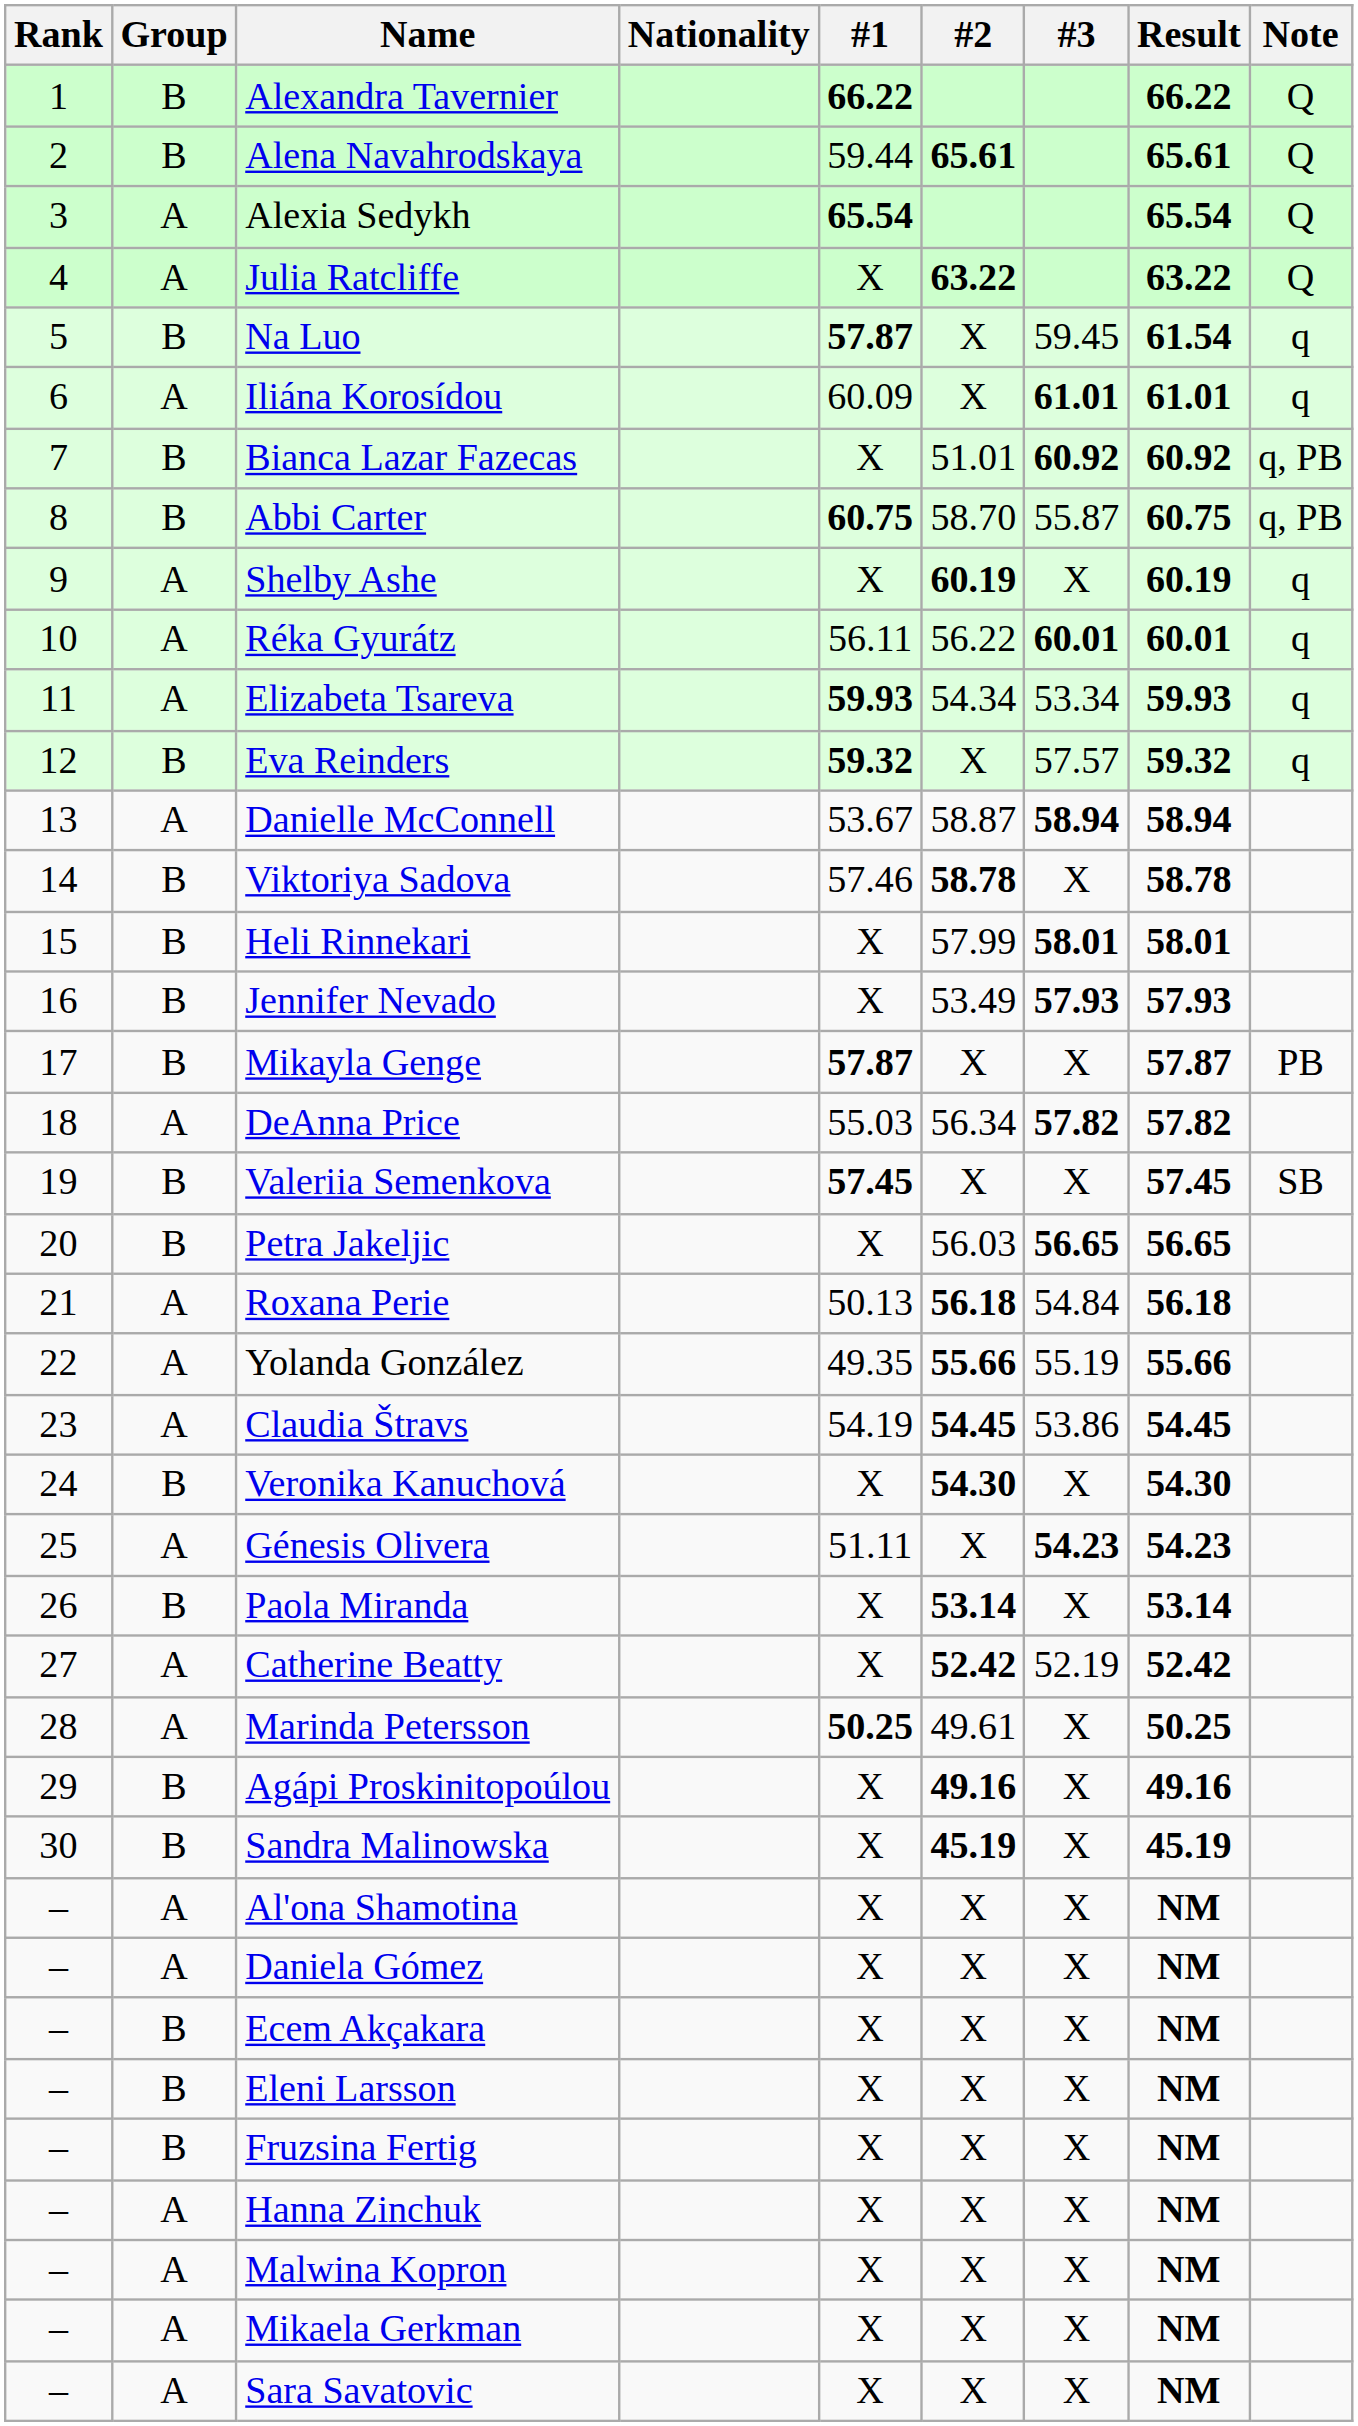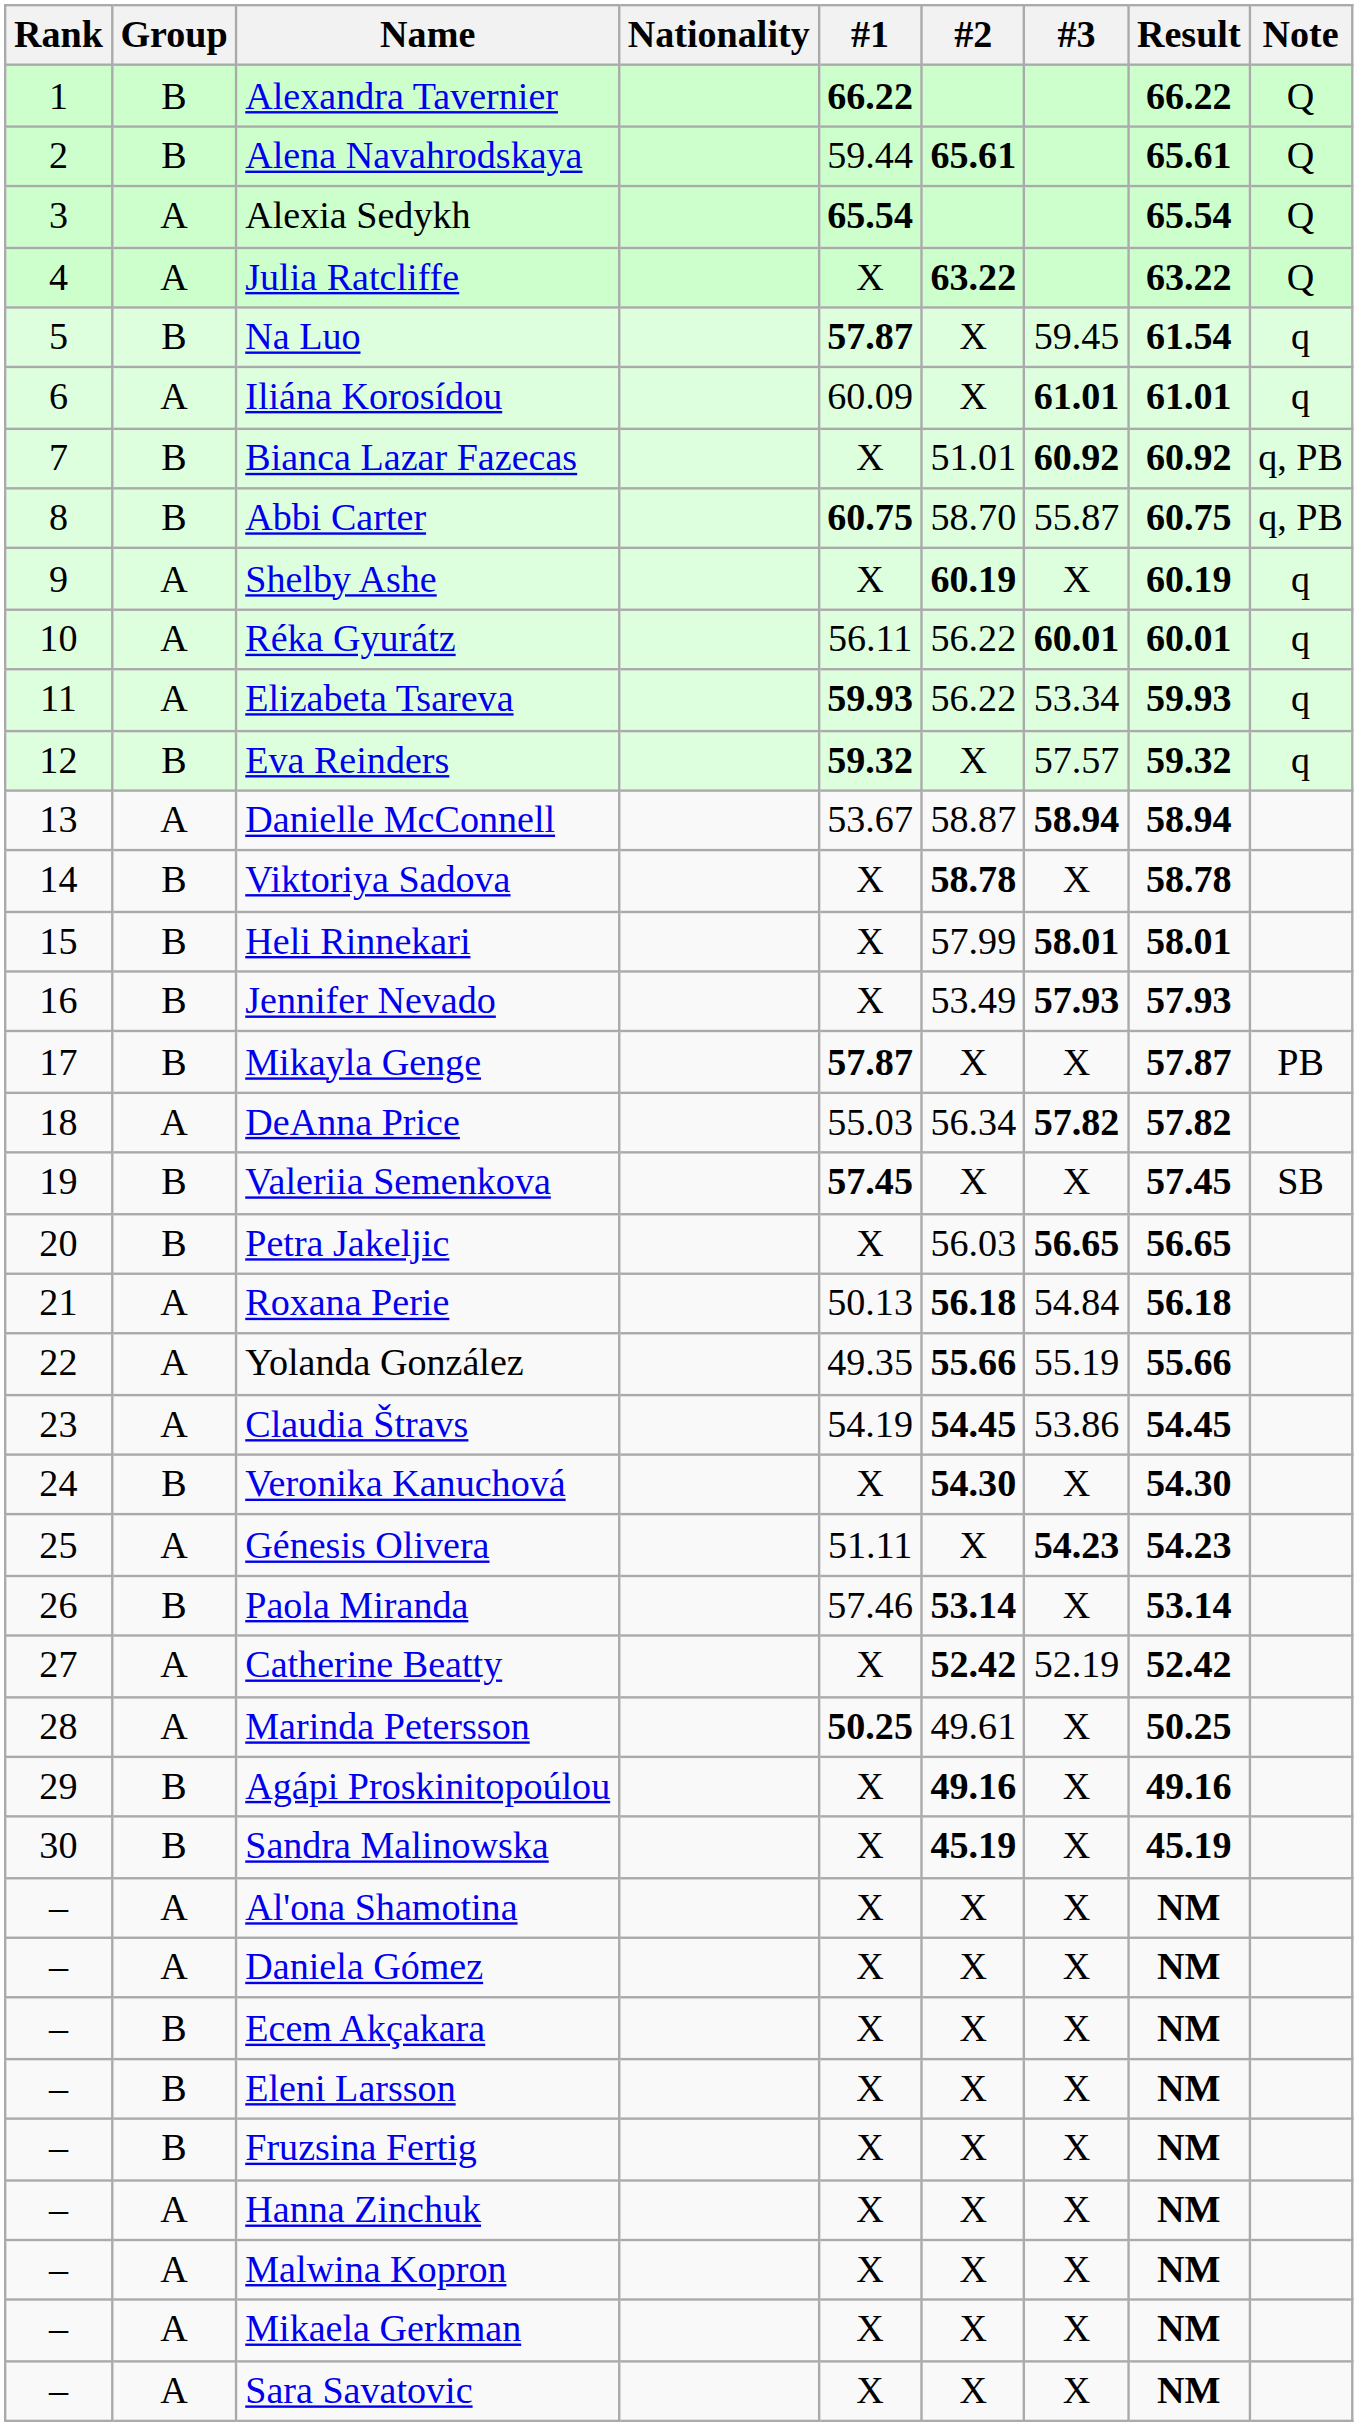 <table class="wikitable sortable" style="text-align:center">
 <tr>
 <th>Rank</th>
 <th>Group</th>
 <th>Name</th>
 <th>Nationality</th>
 <th>#1</th>
 <th>#2</th>
 <th>#3</th>
 <th>Result</th>
 <th>Note</th>
 </tr>
 <tr bgcolor=ccffcc>
 <td>1</td>
 <td>B</td>
 <td align=left><a href='#'>Alexandra Tavernier</a></td>
 <td align=left></td>
 <td><strong>66.22</strong></td>
 <td></td>
 <td></td>
 <td><strong>66.22</strong></td>
 <td>Q</td>
 </tr>
 <tr bgcolor=ccffcc>
 <td>2</td>
 <td>B</td>
 <td align=left><a href='#'>Alena Navahrodskaya</a></td>
 <td align=left></td>
 <td>59.44</td>
 <td><strong>65.61</strong></td>
 <td></td>
 <td><strong>65.61</strong></td>
 <td>Q</td>
 </tr>
 <tr bgcolor=ccffcc>
 <td>3</td>
 <td>A</td>
 <td align=left>Alexia Sedykh</td>
 <td align=left></td>
 <td><strong>65.54</strong></td>
 <td></td>
 <td></td>
 <td><strong>65.54</strong></td>
 <td>Q</td>
 </tr>
 <tr bgcolor=ccffcc>
 <td>4</td>
 <td>A</td>
 <td align=left><a href='#'>Julia Ratcliffe</a></td>
 <td align=left></td>
 <td>X</td>
 <td><strong>63.22</strong></td>
 <td></td>
 <td><strong>63.22</strong></td>
 <td>Q</td>
 </tr>
 <tr bgcolor=ddffdd>
 <td>5</td>
 <td>B</td>
 <td align=left><a href='#'>Na Luo</a></td>
 <td align=left></td>
 <td><strong>57.87</strong></td>
 <td>X</td>
 <td>59.45</td>
 <td><strong>61.54</strong></td>
 <td>q</td>
 </tr>
 <tr bgcolor=ddffdd>
 <td>6</td>
 <td>A</td>
 <td align=left><a href='#'>Iliána Korosídou</a></td>
 <td align=left></td>
 <td>60.09</td>
 <td>X</td>
 <td><strong>61.01</strong></td>
 <td><strong>61.01</strong></td>
 <td>q</td>
 </tr>
 <tr bgcolor=ddffdd>
 <td>7</td>
 <td>B</td>
 <td align=left><a href='#'>Bianca Lazar Fazecas</a></td>
 <td align=left></td>
 <td>X</td>
 <td>51.01</td>
 <td><strong>60.92</strong></td>
 <td><strong>60.92</strong></td>
 <td>q, PB</td>
 </tr>
 <tr bgcolor=ddffdd>
 <td>8</td>
 <td>B</td>
 <td align=left><a href='#'>Abbi Carter</a></td>
 <td align=left></td>
 <td><strong>60.75</strong></td>
 <td>58.70</td>
 <td>55.87</td>
 <td><strong>60.75</strong></td>
 <td>q, PB</td>
 </tr>
 <tr bgcolor=ddffdd>
 <td>9</td>
 <td>A</td>
 <td align=left><a href='#'>Shelby Ashe</a></td>
 <td align=left></td>
 <td>X</td>
 <td><strong>60.19</strong></td>
 <td>X</td>
 <td><strong>60.19</strong></td>
 <td>q</td>
 </tr>
 <tr bgcolor=ddffdd>
 <td>10</td>
 <td>A</td>
 <td align=left><a href='#'>Réka Gyurátz</a></td>
 <td align=left></td>
 <td>56.11</td>
 <td>56.22</td>
 <td><strong>60.01</strong></td>
 <td><strong>60.01</strong></td>
 <td>q</td>
 </tr>
 <tr bgcolor=ddffdd>
 <td>11</td>
 <td>A</td>
 <td align=left><a href='#'>Elizabeta Tsareva</a></td>
 <td align=left></td>
 <td><strong>59.93</strong></td>
-<td>54.34</td>
+<td>56.22</td>
 <td>53.34</td>
 <td><strong>59.93</strong></td>
 <td>q</td>
 </tr>
 <tr bgcolor=ddffdd>
 <td>12</td>
 <td>B</td>
 <td align=left><a href='#'>Eva Reinders</a></td>
 <td align=left></td>
 <td><strong>59.32</strong></td>
 <td>X</td>
 <td>57.57</td>
 <td><strong>59.32</strong></td>
 <td>q</td>
 </tr>
 <tr>
 <td>13</td>
 <td>A</td>
 <td align=left><a href='#'>Danielle McConnell</a></td>
 <td align=left></td>
 <td>53.67</td>
 <td>58.87</td>
 <td><strong>58.94</strong></td>
 <td><strong>58.94</strong></td>
 <td></td>
 </tr>
 <tr>
 <td>14</td>
 <td>B</td>
 <td align=left><a href='#'>Viktoriya Sadova</a></td>
 <td align=left></td>
-<td>57.46</td>
+<td>X</td>
 <td><strong>58.78</strong></td>
 <td>X</td>
 <td><strong>58.78</strong></td>
 <td></td>
 </tr>
 <tr>
 <td>15</td>
 <td>B</td>
 <td align=left><a href='#'>Heli Rinnekari</a></td>
 <td align=left></td>
 <td>X</td>
 <td>57.99</td>
 <td><strong>58.01</strong></td>
 <td><strong>58.01</strong></td>
 <td></td>
 </tr>
 <tr>
 <td>16</td>
 <td>B</td>
 <td align=left><a href='#'>Jennifer Nevado</a></td>
 <td align=left></td>
 <td>X</td>
 <td>53.49</td>
 <td><strong>57.93</strong></td>
 <td><strong>57.93</strong></td>
 <td></td>
 </tr>
 <tr>
 <td>17</td>
 <td>B</td>
 <td align=left><a href='#'>Mikayla Genge</a></td>
 <td align=left></td>
 <td><strong>57.87</strong></td>
 <td>X</td>
 <td>X</td>
 <td><strong>57.87</strong></td>
 <td>PB</td>
 </tr>
 <tr>
 <td>18</td>
 <td>A</td>
 <td align=left><a href='#'>DeAnna Price</a></td>
 <td align=left></td>
 <td>55.03</td>
 <td>56.34</td>
 <td><strong>57.82</strong></td>
 <td><strong>57.82</strong></td>
 <td></td>
 </tr>
 <tr>
 <td>19</td>
 <td>B</td>
 <td align=left><a href='#'>Valeriia Semenkova</a></td>
 <td align=left></td>
 <td><strong>57.45</strong></td>
 <td>X</td>
 <td>X</td>
 <td><strong>57.45</strong></td>
 <td>SB</td>
 </tr>
 <tr>
 <td>20</td>
 <td>B</td>
 <td align=left><a href='#'>Petra Jakeljic</a></td>
 <td align=left></td>
 <td>X</td>
 <td>56.03</td>
 <td><strong>56.65</strong></td>
 <td><strong>56.65</strong></td>
 <td></td>
 </tr>
 <tr>
 <td>21</td>
 <td>A</td>
 <td align=left><a href='#'>Roxana Perie</a></td>
 <td align=left></td>
 <td>50.13</td>
 <td><strong>56.18</strong></td>
 <td>54.84</td>
 <td><strong>56.18</strong></td>
 <td></td>
 </tr>
 <tr>
 <td>22</td>
 <td>A</td>
 <td align=left>Yolanda González</td>
 <td align=left></td>
 <td>49.35</td>
 <td><strong>55.66</strong></td>
 <td>55.19</td>
 <td><strong>55.66</strong></td>
 <td></td>
 </tr>
 <tr>
 <td>23</td>
 <td>A</td>
 <td align=left><a href='#'>Claudia Štravs</a></td>
 <td align=left></td>
 <td>54.19</td>
 <td><strong>54.45</strong></td>
 <td>53.86</td>
 <td><strong>54.45</strong></td>
 <td></td>
 </tr>
 <tr>
 <td>24</td>
 <td>B</td>
 <td align=left><a href='#'>Veronika Kanuchová</a></td>
 <td align=left></td>
 <td>X</td>
 <td><strong>54.30</strong></td>
 <td>X</td>
 <td><strong>54.30</strong></td>
 <td></td>
 </tr>
 <tr>
 <td>25</td>
 <td>A</td>
 <td align=left><a href='#'>Génesis Olivera</a></td>
 <td align=left></td>
 <td>51.11</td>
 <td>X</td>
 <td><strong>54.23</strong></td>
 <td><strong>54.23</strong></td>
 <td></td>
 </tr>
 <tr>
 <td>26</td>
 <td>B</td>
 <td align=left><a href='#'>Paola Miranda</a></td>
 <td align=left></td>
-<td>X</td>
+<td>57.46</td>
 <td><strong>53.14</strong></td>
 <td>X</td>
 <td><strong>53.14</strong></td>
 <td></td>
 </tr>
 <tr>
 <td>27</td>
 <td>A</td>
 <td align=left><a href='#'>Catherine Beatty</a></td>
 <td align=left></td>
 <td>X</td>
 <td><strong>52.42</strong></td>
 <td>52.19</td>
 <td><strong>52.42</strong></td>
 <td></td>
 </tr>
 <tr>
 <td>28</td>
 <td>A</td>
 <td align=left><a href='#'>Marinda Petersson</a></td>
 <td align=left></td>
 <td><strong>50.25</strong></td>
 <td>49.61</td>
 <td>X</td>
 <td><strong>50.25</strong></td>
 <td></td>
 </tr>
 <tr>
 <td>29</td>
 <td>B</td>
 <td align=left><a href='#'>Agápi Proskinitopoúlou</a></td>
 <td align=left></td>
 <td>X</td>
 <td><strong>49.16</strong></td>
 <td>X</td>
 <td><strong>49.16</strong></td>
 <td></td>
 </tr>
 <tr>
 <td>30</td>
 <td>B</td>
 <td align=left><a href='#'>Sandra Malinowska</a></td>
 <td align=left></td>
 <td>X</td>
 <td><strong>45.19</strong></td>
 <td>X</td>
 <td><strong>45.19</strong></td>
 <td></td>
 </tr>
 <tr>
 <td>–</td>
 <td>A</td>
 <td align=left><a href='#'>Al'ona Shamotina</a></td>
 <td align=left></td>
 <td>X</td>
 <td>X</td>
 <td>X</td>
 <td><strong>NM</strong></td>
 <td></td>
 </tr>
 <tr>
 <td>–</td>
 <td>A</td>
 <td align=left><a href='#'>Daniela Gómez</a></td>
 <td align=left></td>
 <td>X</td>
 <td>X</td>
 <td>X</td>
 <td><strong>NM</strong></td>
 <td></td>
 </tr>
 <tr>
 <td>–</td>
 <td>B</td>
 <td align=left><a href='#'>Ecem Akçakara</a></td>
 <td align=left></td>
 <td>X</td>
 <td>X</td>
 <td>X</td>
 <td><strong>NM</strong></td>
 <td></td>
 </tr>
 <tr>
 <td>–</td>
 <td>B</td>
 <td align=left><a href='#'>Eleni Larsson</a></td>
 <td align=left></td>
 <td>X</td>
 <td>X</td>
 <td>X</td>
 <td><strong>NM</strong></td>
 <td></td>
 </tr>
 <tr>
 <td>–</td>
 <td>B</td>
 <td align=left><a href='#'>Fruzsina Fertig</a></td>
 <td align=left></td>
 <td>X</td>
 <td>X</td>
 <td>X</td>
 <td><strong>NM</strong></td>
 <td></td>
 </tr>
 <tr>
 <td>–</td>
 <td>A</td>
 <td align=left><a href='#'>Hanna Zinchuk</a></td>
 <td align=left></td>
 <td>X</td>
 <td>X</td>
 <td>X</td>
 <td><strong>NM</strong></td>
 <td></td>
 </tr>
 <tr>
 <td>–</td>
 <td>A</td>
 <td align=left><a href='#'>Malwina Kopron</a></td>
 <td align=left></td>
 <td>X</td>
 <td>X</td>
 <td>X</td>
 <td><strong>NM</strong></td>
 <td></td>
 </tr>
 <tr>
 <td>–</td>
 <td>A</td>
 <td align=left><a href='#'>Mikaela Gerkman</a></td>
 <td align=left></td>
 <td>X</td>
 <td>X</td>
 <td>X</td>
 <td><strong>NM</strong></td>
 <td></td>
 </tr>
 <tr>
 <td>–</td>
 <td>A</td>
 <td align=left><a href='#'>Sara Savatovic</a></td>
 <td align=left></td>
 <td>X</td>
 <td>X</td>
 <td>X</td>
 <td><strong>NM</strong></td>
 <td></td>
 </tr>
 </table>
